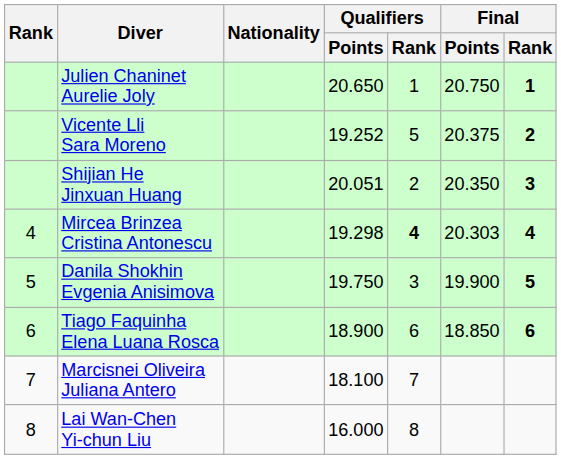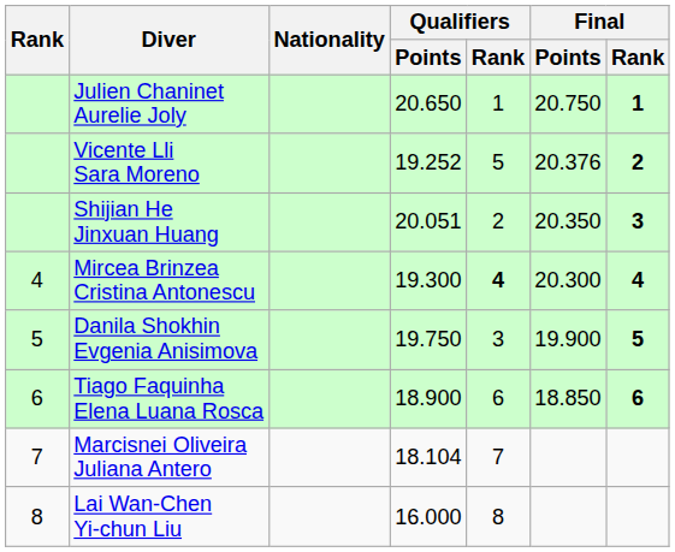 <table class="wikitable" style="text-align:center">
 <tr>
 <th rowspan="2">Rank</th>
 <th rowspan="2">Diver</th>
 <th rowspan="2">Nationality</th>
 <th colspan="2">Qualifiers</th>
 <th colspan="2">Final</th>
 </tr>
 <tr>
 <th>Points</th>
 <th>Rank</th>
 <th>Points</th>
 <th>Rank</th>
 </tr>
 <tr bgcolor=ccffcc>
 <td></td>
 <td align=left><a href='#'>Julien Chaninet</a><br><a href='#'>Aurelie Joly</a></td>
 <td align=left></td>
 <td>20.650</td>
 <td>1</td>
 <td>20.750</td>
 <td><strong>1</strong></td>
 </tr>
 <tr bgcolor=ccffcc>
 <td></td>
 <td align=left><a href='#'>Vicente Lli</a><br><a href='#'>Sara Moreno</a></td>
 <td align=left></td>
 <td>19.252</td>
 <td>5</td>
-<td>20.375</td>
+<td>20.376</td>
 <td><strong>2</strong></td>
 </tr>
 <tr bgcolor=ccffcc>
 <td></td>
 <td align=left><a href='#'>Shijian He</a><br><a href='#'>Jinxuan Huang</a></td>
 <td align=left></td>
 <td>20.051</td>
 <td>2</td>
 <td>20.350</td>
 <td><strong>3</strong></td>
 </tr>
 <tr bgcolor=ccffcc>
 <td>4</td>
 <td align=left><a href='#'>Mircea Brinzea</a><br><a href='#'>Cristina Antonescu</a></td>
 <td align=left></td>
-<td>19.298</td>
+<td>19.300</td>
 <td><strong>4</strong></td>
-<td>20.303</td>
+<td>20.300</td>
 <td><strong>4</strong></td>
 </tr>
 <tr bgcolor=ccffcc>
 <td>5</td>
 <td align=left><a href='#'>Danila Shokhin</a><br><a href='#'>Evgenia Anisimova</a></td>
 <td align=left></td>
 <td>19.750</td>
 <td>3</td>
 <td>19.900</td>
 <td><strong>5</strong></td>
 </tr>
 <tr bgcolor=ccffcc>
 <td>6</td>
 <td align=left><a href='#'>Tiago Faquinha</a><br><a href='#'>Elena Luana Rosca</a></td>
 <td align=left></td>
 <td>18.900</td>
 <td>6</td>
 <td>18.850</td>
 <td><strong>6</strong></td>
 </tr>
 <tr>
 <td>7</td>
 <td align=left><a href='#'>Marcisnei Oliveira</a><br><a href='#'>Juliana Antero</a></td>
 <td align=left></td>
-<td>18.100</td>
+<td>18.104</td>
 <td>7</td>
 <td></td>
 <td></td>
 </tr>
 <tr>
 <td>8</td>
 <td align=left><a href='#'>Lai Wan-Chen</a><br><a href='#'>Yi-chun Liu</a></td>
 <td align=left></td>
 <td>16.000</td>
 <td>8</td>
 <td></td>
 <td></td>
 </tr>
 </table>
